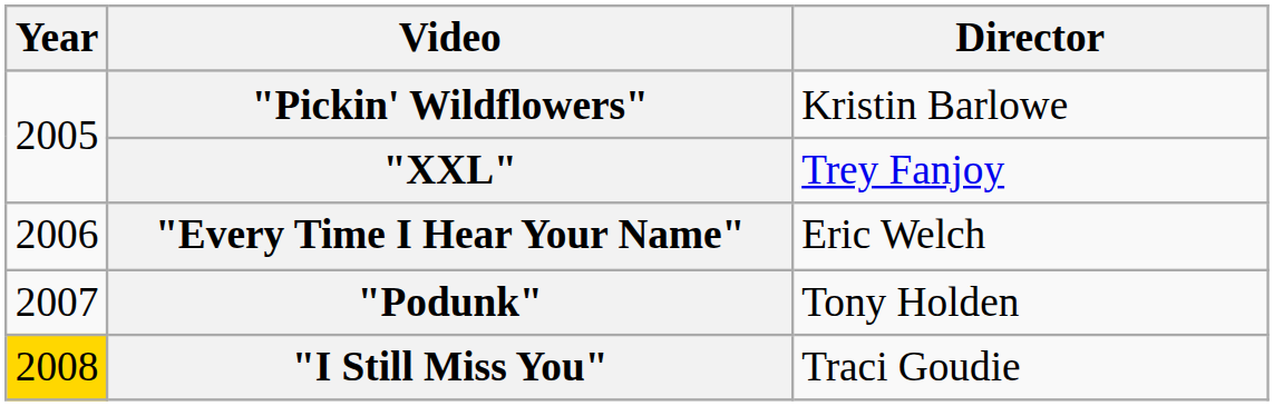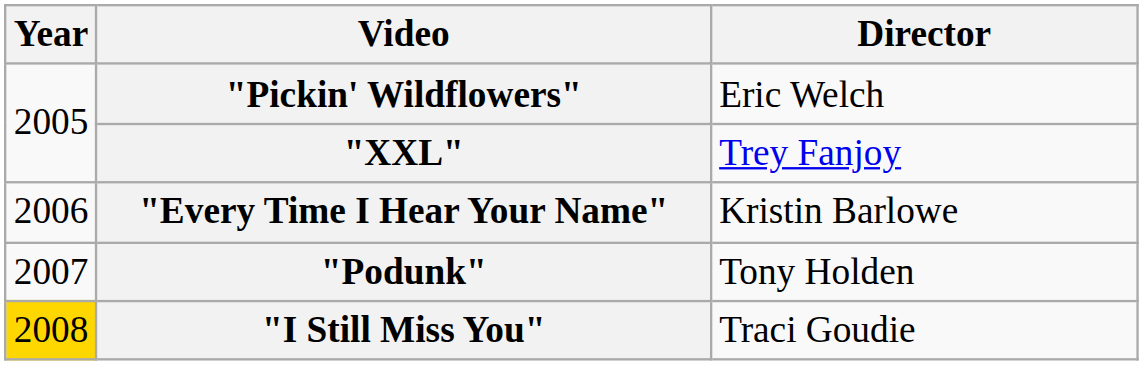 <table class="wikitable plainrowheaders">
 <tr>
 <th>Year</th>
 <th style="width:16em;">Video</th>
 <th style="width:11em;">Director</th>
 </tr>
 <tr>
 <td rowspan="2">2005</td>
 <th scope="row">"Pickin' Wildflowers"</th>
-<td>Kristin Barlowe</td>
+<td>Eric Welch</td>
 </tr>
 <tr>
 <th scope="row">"XXL"</th>
 <td><a href='#'>Trey Fanjoy</a></td>
 </tr>
 <tr>
 <td>2006</td>
 <th scope="row">"Every Time I Hear Your Name"</th>
-<td>Eric Welch</td>
+<td>Kristin Barlowe</td>
 </tr>
 <tr>
 <td>2007</td>
 <th scope="row">"Podunk"</th>
 <td>Tony Holden</td>
 </tr>
 <tr>
 <td style="background: gold;">2008</td>
 <th scope="row">"I Still Miss You"</th>
 <td>Traci Goudie</td>
 </tr>
 </table>
